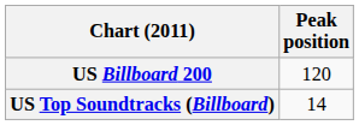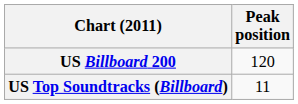 <table class="wikitable sortable plainrowheaders" style="text-align:center">
 <tr>
 <th scope="col">Chart (2011)</th>
 <th scope="col">Peak<br>position</th>
 </tr>
 <tr>
 <th scope="row">US <a href='#'><em>Billboard</em> 200</a></th>
 <td>120</td>
 </tr>
 <tr>
 <th scope="row">US <a href='#'>Top Soundtracks</a> (<em><a href='#'>Billboard</a></em>)</th>
-<td>14</td>
+<td>11</td>
 </tr>
 </table>
